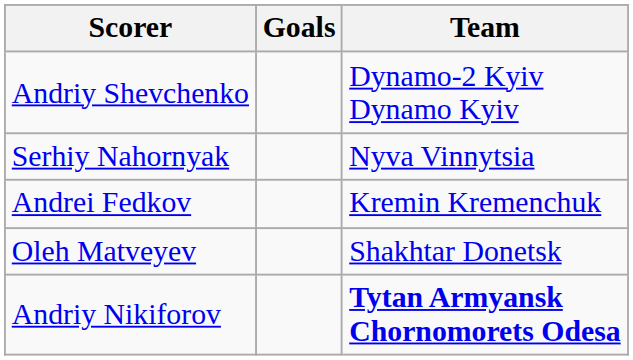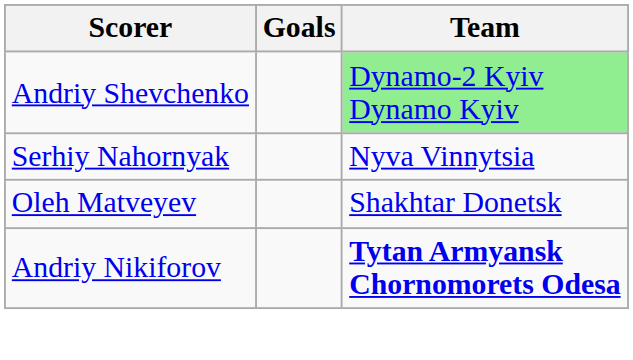 <table class=wikitable>
 <tr>
 <th>Scorer</th>
 <th>Goals</th>
 <th>Team</th>
 </tr>
 <tr>
 <td> <a href='#'>Andriy Shevchenko</a></td>
 <td></td>
-<td><a href='#'>Dynamo-2 Kyiv</a> <br> <a href='#'>Dynamo Kyiv</a></td>
+<td style="background: lightgreen;"><a href='#'>Dynamo-2 Kyiv</a> <br> <a href='#'>Dynamo Kyiv</a></td>
 </tr>
 <tr>
 <td> <a href='#'>Serhiy Nahornyak</a></td>
 <td></td>
 <td><a href='#'>Nyva Vinnytsia</a></td>
-</tr>
-<tr>
-<td> <a href='#'>Andrei Fedkov</a></td>
-<td></td>
-<td><a href='#'>Kremin Kremenchuk</a></td>
 </tr>
 <tr>
 <td> <a href='#'>Oleh Matveyev</a></td>
 <td></td>
 <td><a href='#'>Shakhtar Donetsk</a></td>
 </tr>
 <tr>
 <td> <a href='#'>Andriy Nikiforov</a></td>
 <td></td>
 <td><strong><a href='#'>Tytan Armyansk</a> <br> <a href='#'>Chornomorets Odesa</a></strong></td>
 </tr>
 </table>
